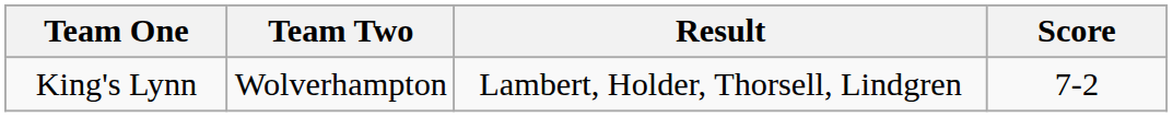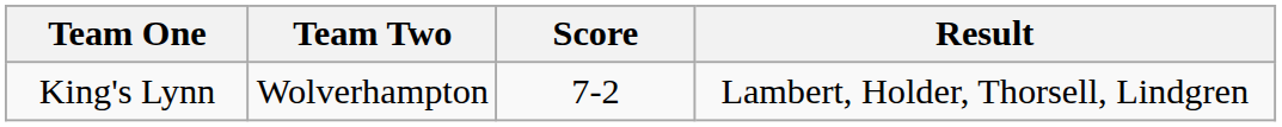 <table class="wikitable" style="text-align: center">
 <tr>
 <th width=100>Team One</th>
 <th width=100>Team Two</th>
+<th width=80>Score</th>
 <th width=250>Result</th>
-<th width=80>Score</th>
 </tr>
 <tr>
 <td>King's Lynn</td>
 <td>Wolverhampton</td>
+<td>7-2</td>
 <td>Lambert, Holder, Thorsell, Lindgren</td>
-<td>7-2</td>
 </tr>
 </table>
